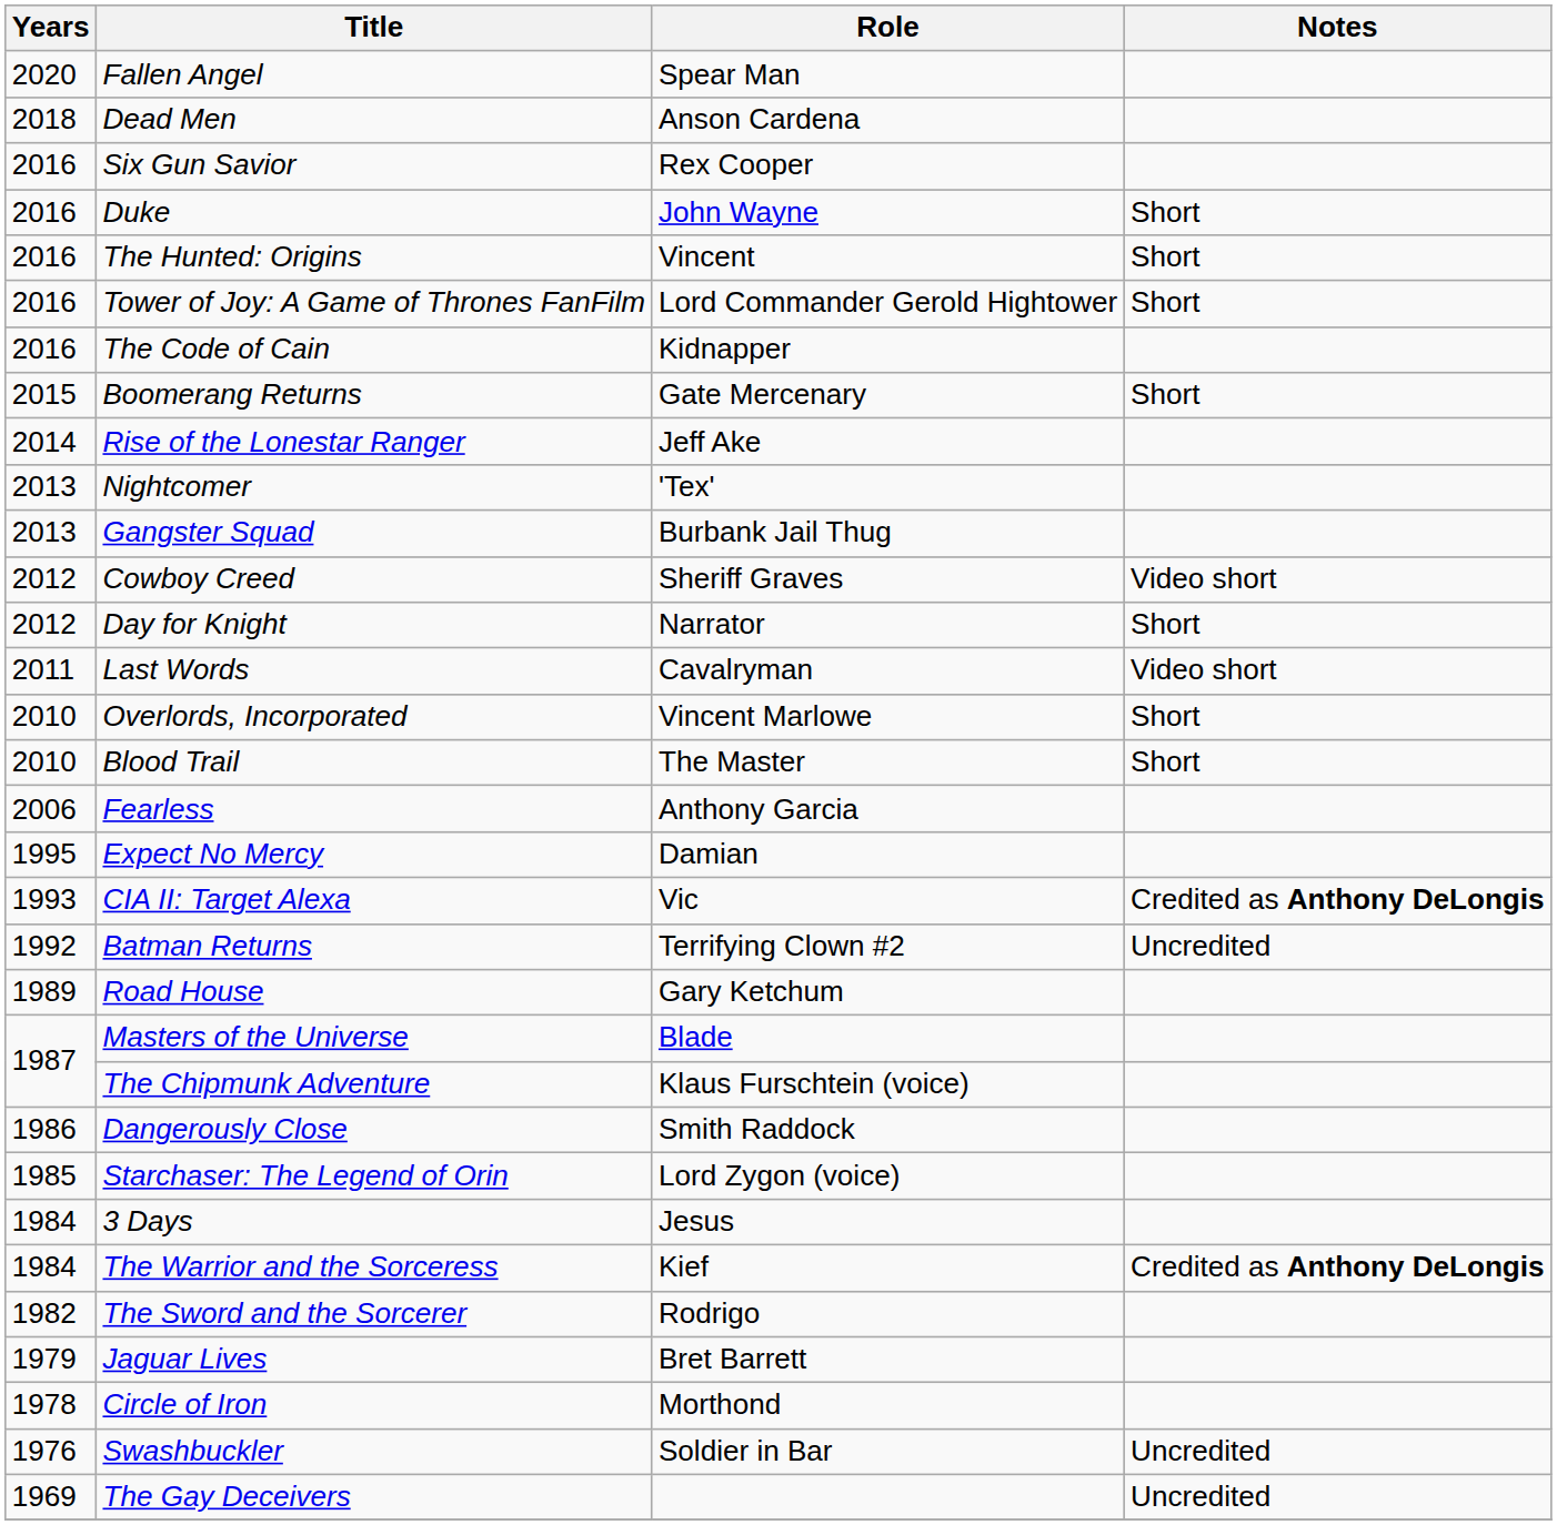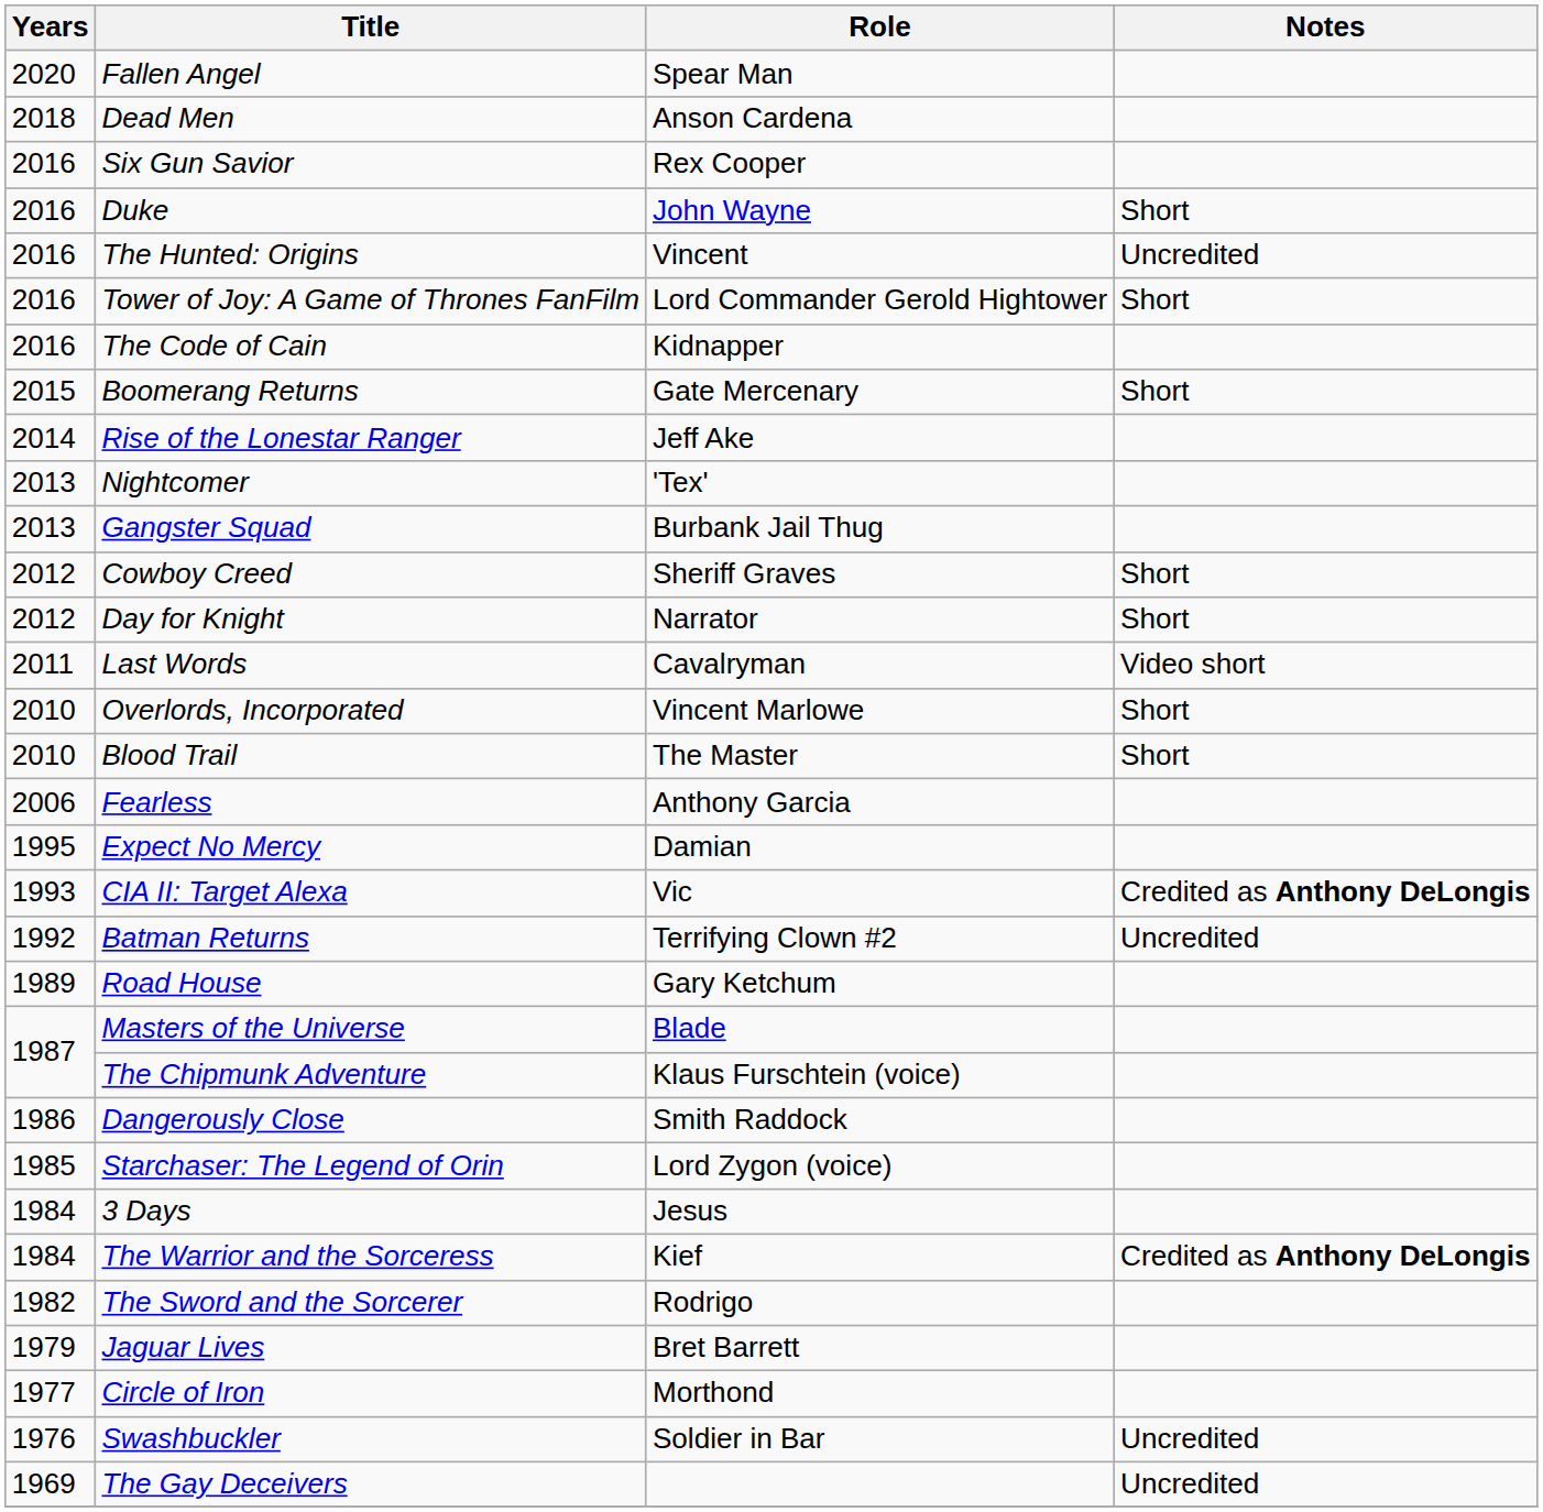 <table class="wikitable">
 <tr>
 <th>Years</th>
 <th>Title</th>
 <th>Role</th>
 <th>Notes</th>
 </tr>
 <tr>
 <td>2020</td>
 <td><em>Fallen Angel</em></td>
 <td>Spear Man</td>
 <td></td>
 </tr>
 <tr>
 <td>2018</td>
 <td><em>Dead Men</em></td>
 <td>Anson Cardena</td>
 <td></td>
 </tr>
 <tr>
 <td>2016</td>
 <td><em>Six Gun Savior</em></td>
 <td>Rex Cooper</td>
 <td></td>
 </tr>
 <tr>
 <td>2016</td>
 <td><em>Duke</em></td>
 <td><a href='#'>John Wayne</a></td>
 <td>Short</td>
 </tr>
 <tr>
 <td>2016</td>
 <td><em>The Hunted: Origins</em></td>
 <td>Vincent</td>
-<td>Short</td>
+<td>Uncredited</td>
 </tr>
 <tr>
 <td>2016</td>
 <td><em>Tower of Joy: A Game of Thrones FanFilm</em></td>
 <td>Lord Commander Gerold Hightower</td>
 <td>Short</td>
 </tr>
 <tr>
 <td>2016</td>
 <td><em>The Code of Cain</em></td>
 <td>Kidnapper</td>
 <td></td>
 </tr>
 <tr>
 <td>2015</td>
 <td><em>Boomerang Returns</em></td>
 <td>Gate Mercenary</td>
 <td>Short</td>
 </tr>
 <tr>
 <td>2014</td>
 <td><em><a href='#'>Rise of the Lonestar Ranger</a></em></td>
 <td>Jeff Ake</td>
 <td></td>
 </tr>
 <tr>
 <td>2013</td>
 <td><em>Nightcomer</em></td>
 <td>'Tex'</td>
 <td></td>
 </tr>
 <tr>
 <td>2013</td>
 <td><em><a href='#'>Gangster Squad</a></em></td>
 <td>Burbank Jail Thug</td>
 <td></td>
 </tr>
 <tr>
 <td>2012</td>
 <td><em>Cowboy Creed</em></td>
 <td>Sheriff Graves</td>
-<td>Video short</td>
+<td>Short</td>
 </tr>
 <tr>
 <td>2012</td>
 <td><em>Day for Knight</em></td>
 <td>Narrator</td>
 <td>Short</td>
 </tr>
 <tr>
 <td>2011</td>
 <td><em>Last Words</em></td>
 <td>Cavalryman</td>
 <td>Video short</td>
 </tr>
 <tr>
 <td>2010</td>
 <td><em>Overlords, Incorporated</em></td>
 <td>Vincent Marlowe</td>
 <td>Short</td>
 </tr>
 <tr>
 <td>2010</td>
 <td><em>Blood Trail</em></td>
 <td>The Master</td>
 <td>Short</td>
 </tr>
 <tr>
 <td>2006</td>
 <td><em><a href='#'>Fearless</a></em></td>
 <td>Anthony Garcia</td>
 <td></td>
 </tr>
 <tr>
 <td>1995</td>
 <td><em><a href='#'>Expect No Mercy</a></em></td>
 <td>Damian</td>
 <td></td>
 </tr>
 <tr>
 <td>1993</td>
 <td><em><a href='#'>CIA II: Target Alexa</a></em></td>
 <td>Vic</td>
 <td>Credited as <strong>Anthony DeLongis</strong></td>
 </tr>
 <tr>
 <td>1992</td>
 <td><em><a href='#'>Batman Returns</a></em></td>
 <td>Terrifying Clown #2</td>
 <td>Uncredited</td>
 </tr>
 <tr>
 <td>1989</td>
 <td><em><a href='#'>Road House</a></em></td>
 <td>Gary Ketchum</td>
 <td></td>
 </tr>
 <tr>
 <td rowspan="2">1987</td>
 <td><em><a href='#'>Masters of the Universe</a></em></td>
 <td><a href='#'>Blade</a></td>
 <td></td>
 </tr>
 <tr>
 <td><em><a href='#'>The Chipmunk Adventure</a></em></td>
 <td>Klaus Furschtein (voice)</td>
 <td></td>
 </tr>
 <tr>
 <td>1986</td>
 <td><em><a href='#'>Dangerously Close</a></em></td>
 <td>Smith Raddock</td>
 <td></td>
 </tr>
 <tr>
 <td>1985</td>
 <td><em><a href='#'>Starchaser: The Legend of Orin</a></em></td>
 <td>Lord Zygon (voice)</td>
 <td></td>
 </tr>
 <tr>
 <td>1984</td>
 <td><em>3 Days</em></td>
 <td>Jesus</td>
 <td></td>
 </tr>
 <tr>
 <td>1984</td>
 <td><em><a href='#'>The Warrior and the Sorceress</a></em></td>
 <td>Kief</td>
 <td>Credited as <strong>Anthony DeLongis</strong></td>
 </tr>
 <tr>
 <td>1982</td>
 <td><em><a href='#'>The Sword and the Sorcerer</a></em></td>
 <td>Rodrigo</td>
 <td></td>
 </tr>
 <tr>
 <td>1979</td>
 <td><em><a href='#'>Jaguar Lives</a></em></td>
 <td>Bret Barrett</td>
 <td></td>
 </tr>
 <tr>
-<td>1978</td>
+<td>1977</td>
 <td><em><a href='#'>Circle of Iron</a></em></td>
 <td>Morthond</td>
 <td></td>
 </tr>
 <tr>
 <td>1976</td>
 <td><em><a href='#'>Swashbuckler</a></em></td>
 <td>Soldier in Bar</td>
 <td>Uncredited</td>
 </tr>
 <tr>
 <td>1969</td>
 <td><em><a href='#'>The Gay Deceivers</a></em></td>
 <td></td>
 <td>Uncredited</td>
 </tr>
 <tr>
 </tr>
 </table>
